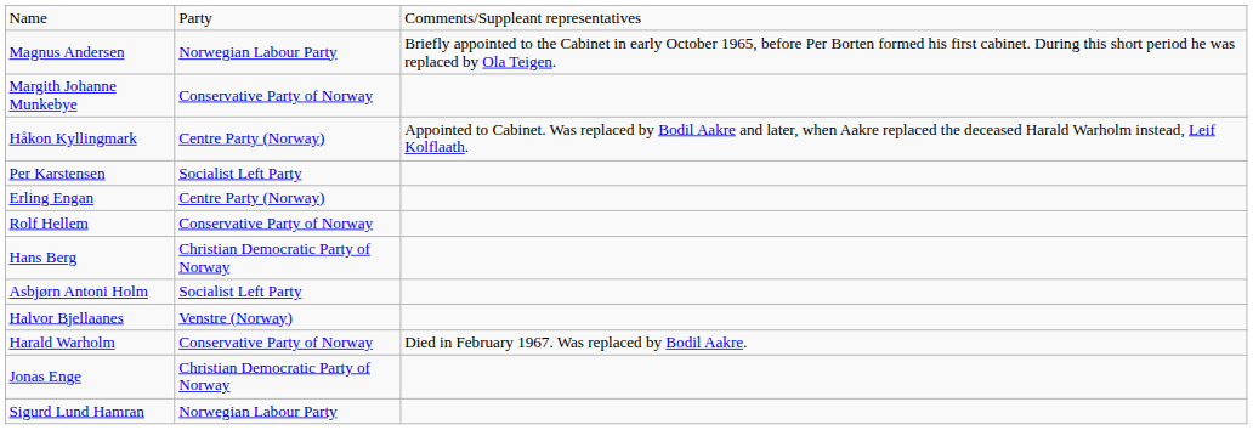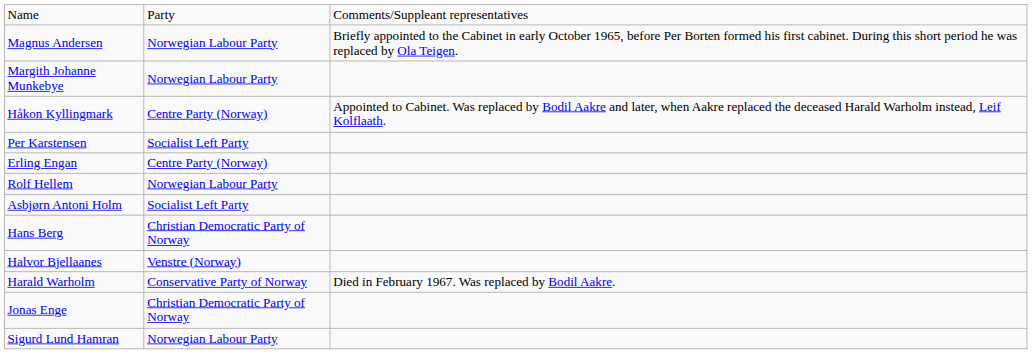 <table class="wikitable">
 <tr>
 <td>Name</td>
 <td>Party</td>
 <td>Comments/Suppleant representatives</td>
 </tr>
 <tr>
 <td><a href='#'>Magnus Andersen</a></td>
 <td><a href='#'>Norwegian Labour Party</a></td>
 <td>Briefly appointed to the Cabinet in early October 1965, before Per Borten formed his first cabinet. During this short period he was replaced by <a href='#'>Ola Teigen</a>.</td>
 </tr>
 <tr>
 <td><a href='#'>Margith Johanne Munkebye</a></td>
-<td><a href='#'>Conservative Party of Norway</a></td>
+<td><a href='#'>Norwegian Labour Party</a></td>
 <td></td>
 </tr>
 <tr>
 <td><a href='#'>Håkon Kyllingmark</a></td>
 <td><a href='#'>Centre Party (Norway)</a></td>
 <td>Appointed to Cabinet. Was replaced by <a href='#'>Bodil Aakre</a> and later, when Aakre replaced the deceased Harald Warholm instead, <a href='#'>Leif Kolflaath</a>.</td>
 </tr>
 <tr>
 <td><a href='#'>Per Karstensen</a></td>
 <td><a href='#'>Socialist Left Party</a></td>
 <td></td>
 </tr>
 <tr>
 <td><a href='#'>Erling Engan</a></td>
 <td><a href='#'>Centre Party (Norway)</a></td>
 <td></td>
 </tr>
 <tr>
 <td><a href='#'>Rolf Hellem</a></td>
-<td><a href='#'>Conservative Party of Norway</a></td>
+<td><a href='#'>Norwegian Labour Party</a></td>
+<td></td>
+</tr>
+<tr>
+<td><a href='#'>Asbjørn Antoni Holm</a></td>
+<td><a href='#'>Socialist Left Party</a></td>
 <td></td>
 </tr>
 <tr>
 <td><a href='#'>Hans Berg</a></td>
 <td><a href='#'>Christian Democratic Party of Norway</a></td>
-<td></td>
-</tr>
-<tr>
-<td><a href='#'>Asbjørn Antoni Holm</a></td>
-<td><a href='#'>Socialist Left Party</a></td>
 <td></td>
 </tr>
 <tr>
 <td><a href='#'>Halvor Bjellaanes</a></td>
 <td><a href='#'>Venstre (Norway)</a></td>
 <td></td>
 </tr>
 <tr>
 <td><a href='#'>Harald Warholm</a></td>
 <td><a href='#'>Conservative Party of Norway</a></td>
 <td>Died in February 1967. Was replaced by <a href='#'>Bodil Aakre</a>.</td>
 </tr>
 <tr>
 <td><a href='#'>Jonas Enge</a></td>
 <td><a href='#'>Christian Democratic Party of Norway</a></td>
 <td></td>
 </tr>
 <tr>
 <td><a href='#'>Sigurd Lund Hamran</a></td>
 <td><a href='#'>Norwegian Labour Party</a></td>
 <td></td>
 </tr>
 </table>
